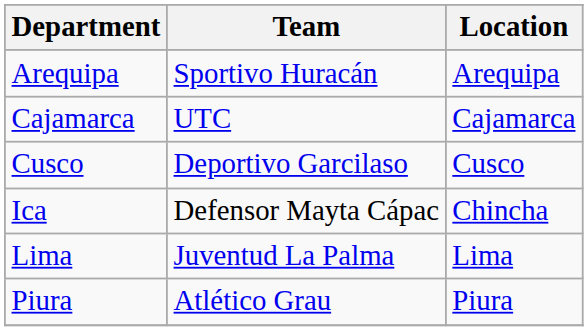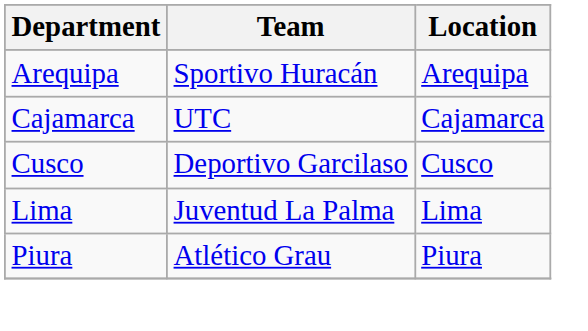 <table class="wikitable">
 <tr>
 <th>Department</th>
 <th>Team</th>
 <th>Location</th>
 </tr>
 <tr>
 <td><a href='#'>Arequipa</a></td>
 <td><a href='#'>Sportivo Huracán</a></td>
 <td><a href='#'>Arequipa</a></td>
 </tr>
 <tr>
 <td><a href='#'>Cajamarca</a></td>
 <td><a href='#'>UTC</a></td>
 <td><a href='#'>Cajamarca</a></td>
 </tr>
 <tr>
 <td><a href='#'>Cusco</a></td>
 <td><a href='#'>Deportivo Garcilaso</a></td>
 <td><a href='#'>Cusco</a></td>
 </tr>
 <tr>
-<td><a href='#'>Ica</a></td>
-<td>Defensor Mayta Cápac</td>
-<td><a href='#'>Chincha</a></td>
-</tr>
-<tr>
 <td><a href='#'>Lima</a></td>
 <td><a href='#'>Juventud La Palma</a></td>
 <td><a href='#'>Lima</a></td>
 </tr>
 <tr>
 <td><a href='#'>Piura</a></td>
 <td><a href='#'>Atlético Grau</a></td>
 <td><a href='#'>Piura</a></td>
 </tr>
 <tr>
 </tr>
 </table>
